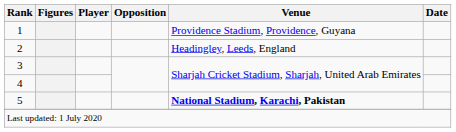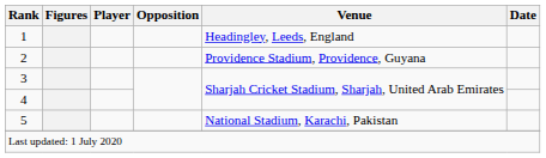 <table class="wikitable plainrowheaders sortable">
 <tr>
 <th scope=col>Rank</th>
 <th scope=col>Figures</th>
 <th scope=col>Player</th>
 <th scope=col>Opposition</th>
 <th scope=col>Venue</th>
 <th scope=col>Date</th>
 </tr>
 <tr>
 <td align=center>1</td>
 <th scope=row style=text-align:center;></th>
 <td></td>
 <td></td>
-<td><a href='#'>Providence Stadium</a>, <a href='#'>Providence</a>, Guyana</td>
+<td><a href='#'>Headingley</a>, <a href='#'>Leeds</a>, England</td>
 <td></td>
 </tr>
 <tr>
 <td align=center>2</td>
 <th scope=row style=text-align:center;></th>
 <td></td>
 <td></td>
-<td><a href='#'>Headingley</a>, <a href='#'>Leeds</a>, England</td>
+<td><a href='#'>Providence Stadium</a>, <a href='#'>Providence</a>, Guyana</td>
 <td></td>
 </tr>
 <tr>
 <td align=center>3</td>
 <th scope=row style=text-align:center;></th>
 <td></td>
 <td rowspan=2></td>
 <td rowspan=2><a href='#'>Sharjah Cricket Stadium</a>, <a href='#'>Sharjah</a>, United Arab Emirates</td>
 <td></td>
 </tr>
 <tr>
 <td align=center>4</td>
 <th scope=row style=text-align:center;></th>
 <td></td>
 <td></td>
 </tr>
 <tr>
 <td align=center>5</td>
 <th scope=row style=text-align:center;></th>
 <td></td>
 <td></td>
-<td><strong><a href='#'>National Stadium</a>, <a href='#'>Karachi</a>, Pakistan</strong></td>
+<td><a href='#'>National Stadium</a>, <a href='#'>Karachi</a>, Pakistan</td>
 <td></td>
 </tr>
 <tr>
 </tr>
 <tr class=sortbottom>
 <td colspan=6><small>Last updated: 1 July 2020</small></td>
 </tr>
 </table>
